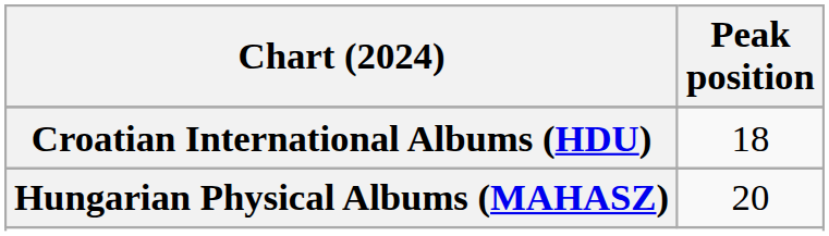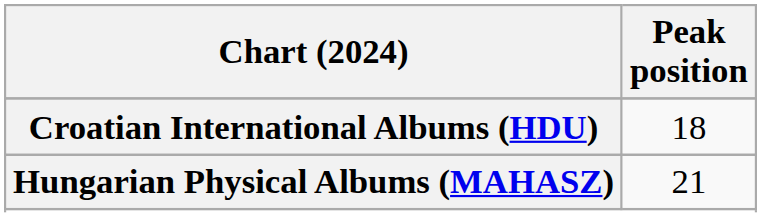 <table class="wikitable sortable plainrowheaders" style="text-align:center">
 <tr>
 <th scope="col">Chart (2024)</th>
 <th scope="col">Peak<br>position</th>
 </tr>
 <tr>
 </tr>
 <tr>
 </tr>
 <tr>
 </tr>
 <tr>
 <th scope="row">Croatian International Albums (<a href='#'>HDU</a>)</th>
 <td>18</td>
 </tr>
 <tr>
 </tr>
 <tr>
 <th scope="row">Hungarian Physical Albums (<a href='#'>MAHASZ</a>)</th>
-<td>20</td>
+<td>21</td>
 </tr>
 <tr>
 </tr>
 <tr>
 </tr>
 </table>
